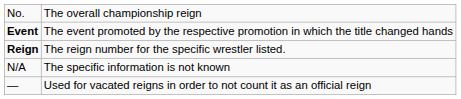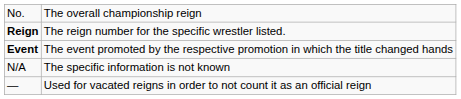 <table class="wikitable">
 <tr>
 <td>No.</td>
 <td>The overall championship reign</td>
 </tr>
 <tr>
+<td><strong>Reign</strong></td>
+<td>The reign number for the specific wrestler listed.</td>
+</tr>
+<tr>
 <td><strong>Event</strong></td>
 <td>The event promoted by the respective promotion in which the title changed hands</td>
-</tr>
-<tr>
-<td><strong>Reign</strong></td>
-<td>The reign number for the specific wrestler listed.</td>
 </tr>
 <tr>
 <td>N/A</td>
 <td>The specific information is not known</td>
 </tr>
 <tr>
 <td>—</td>
 <td>Used for vacated reigns in order to not count it as an official reign</td>
 </tr>
 </table>
